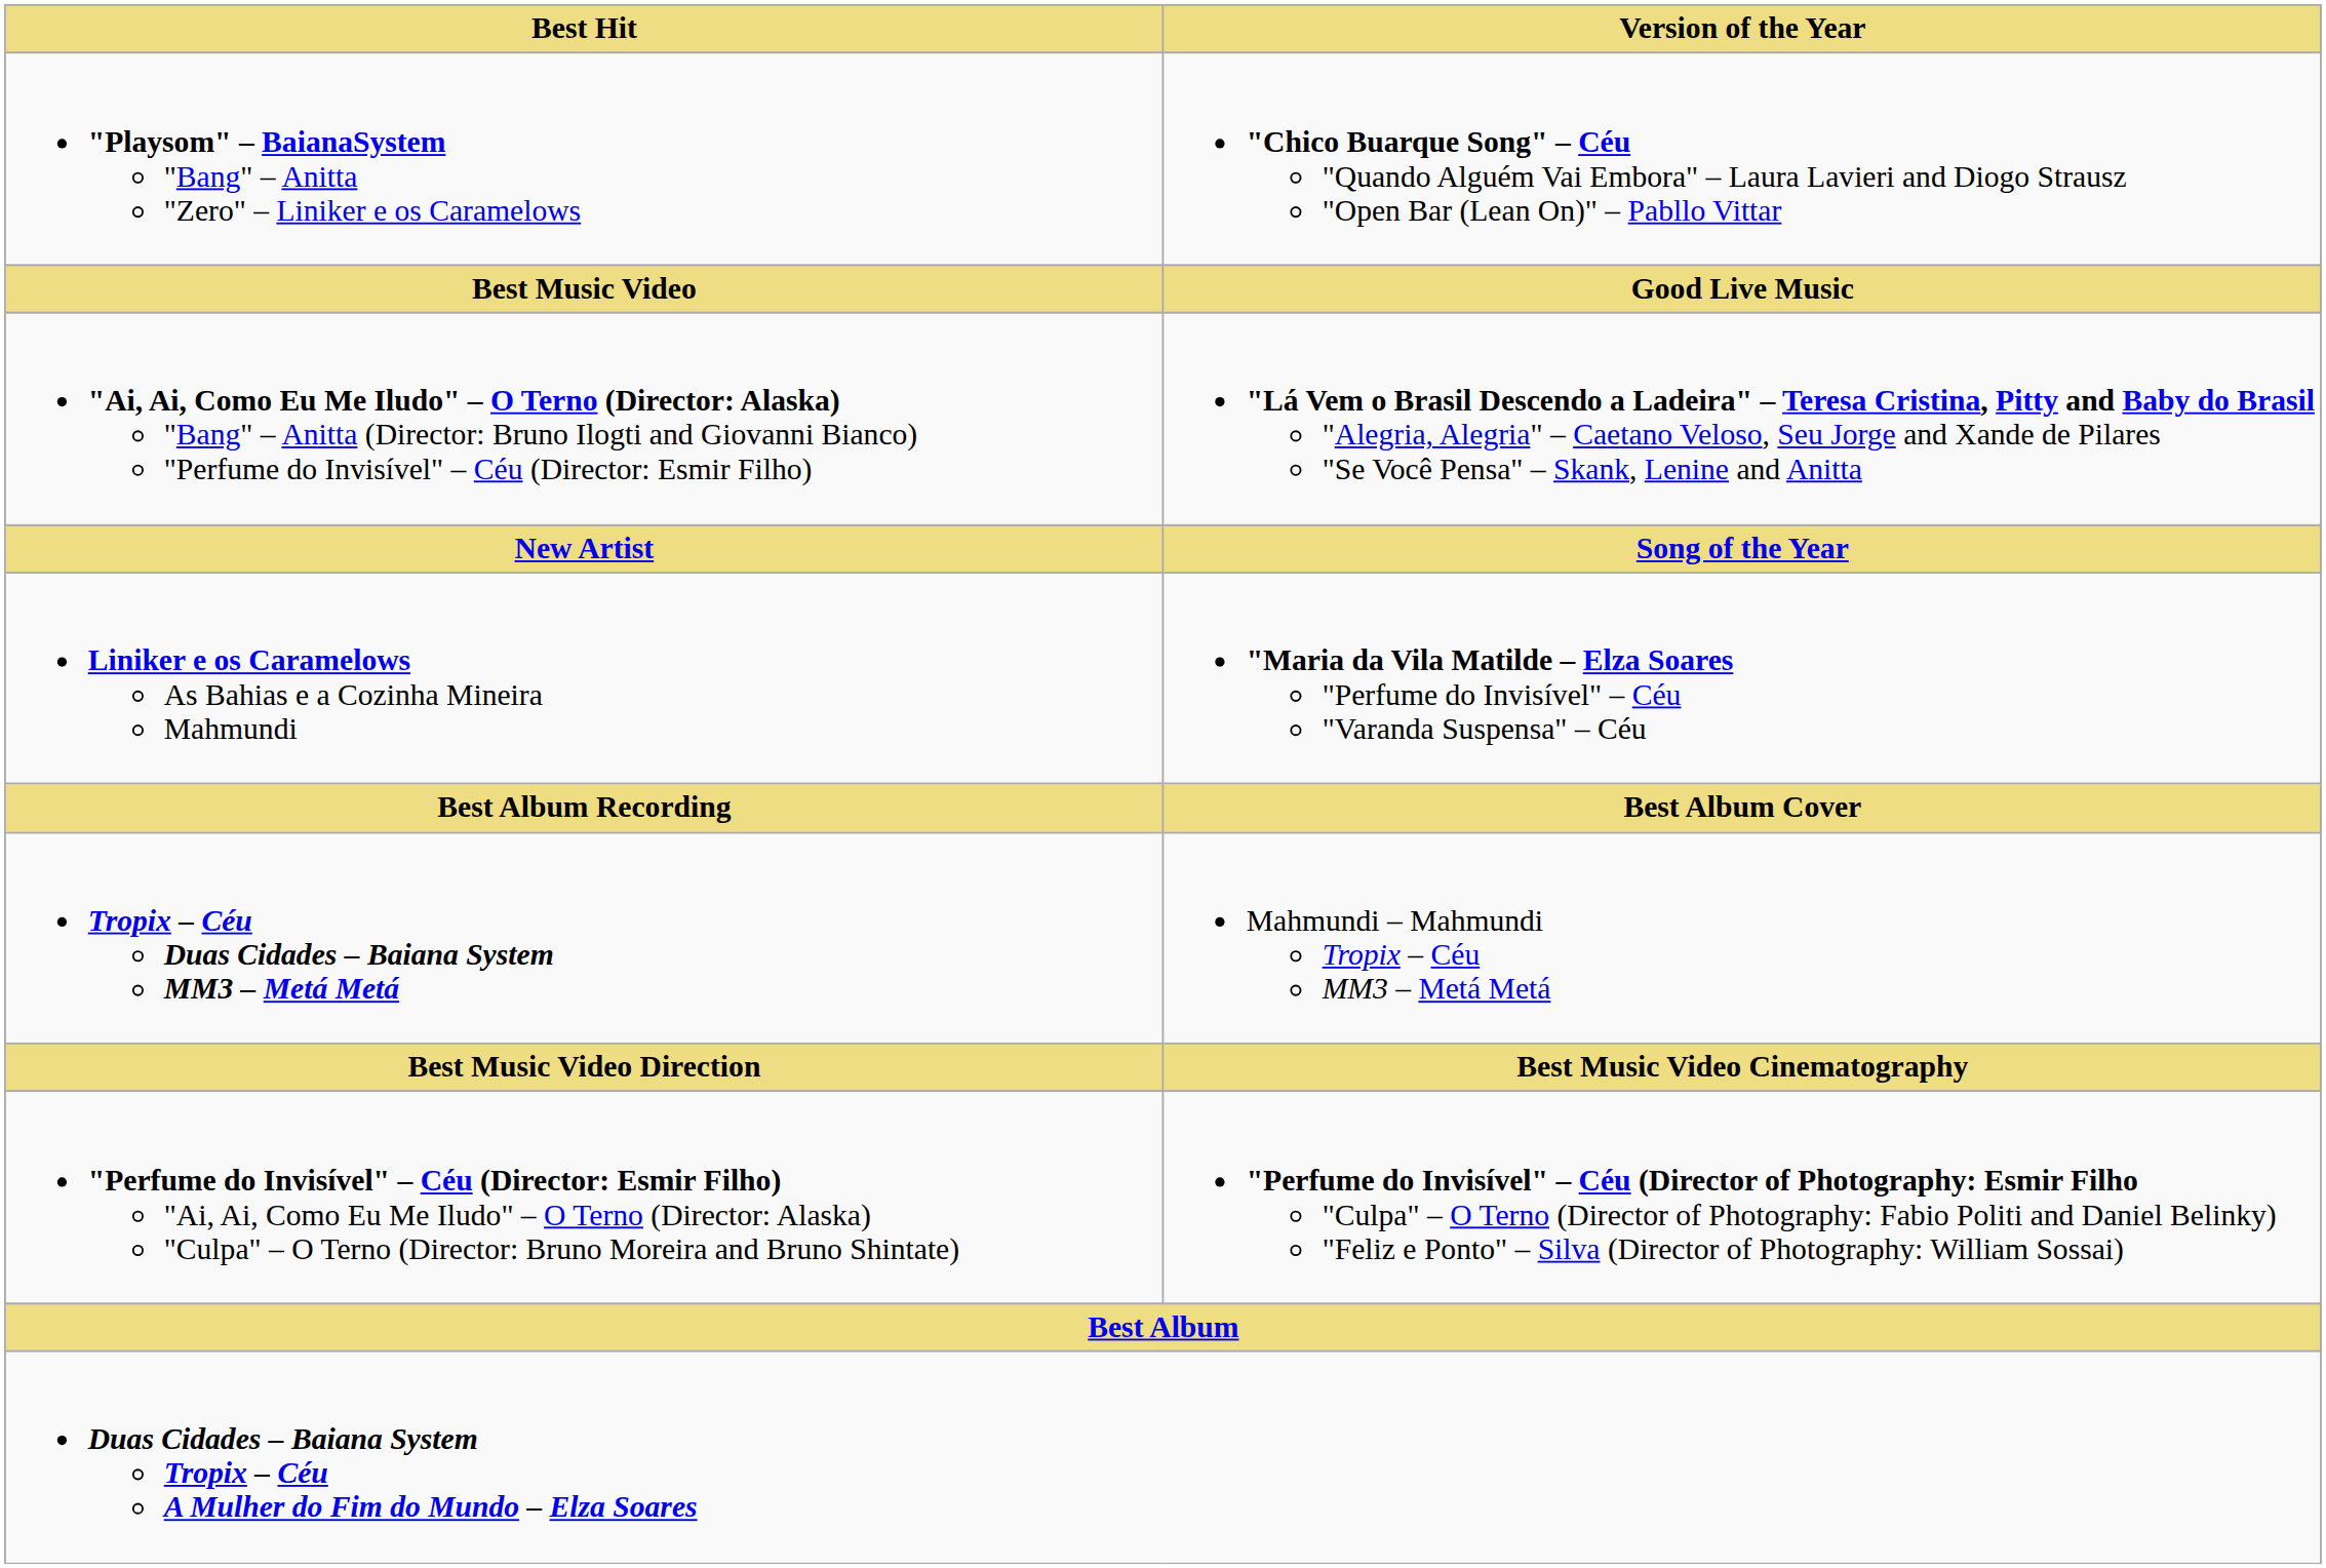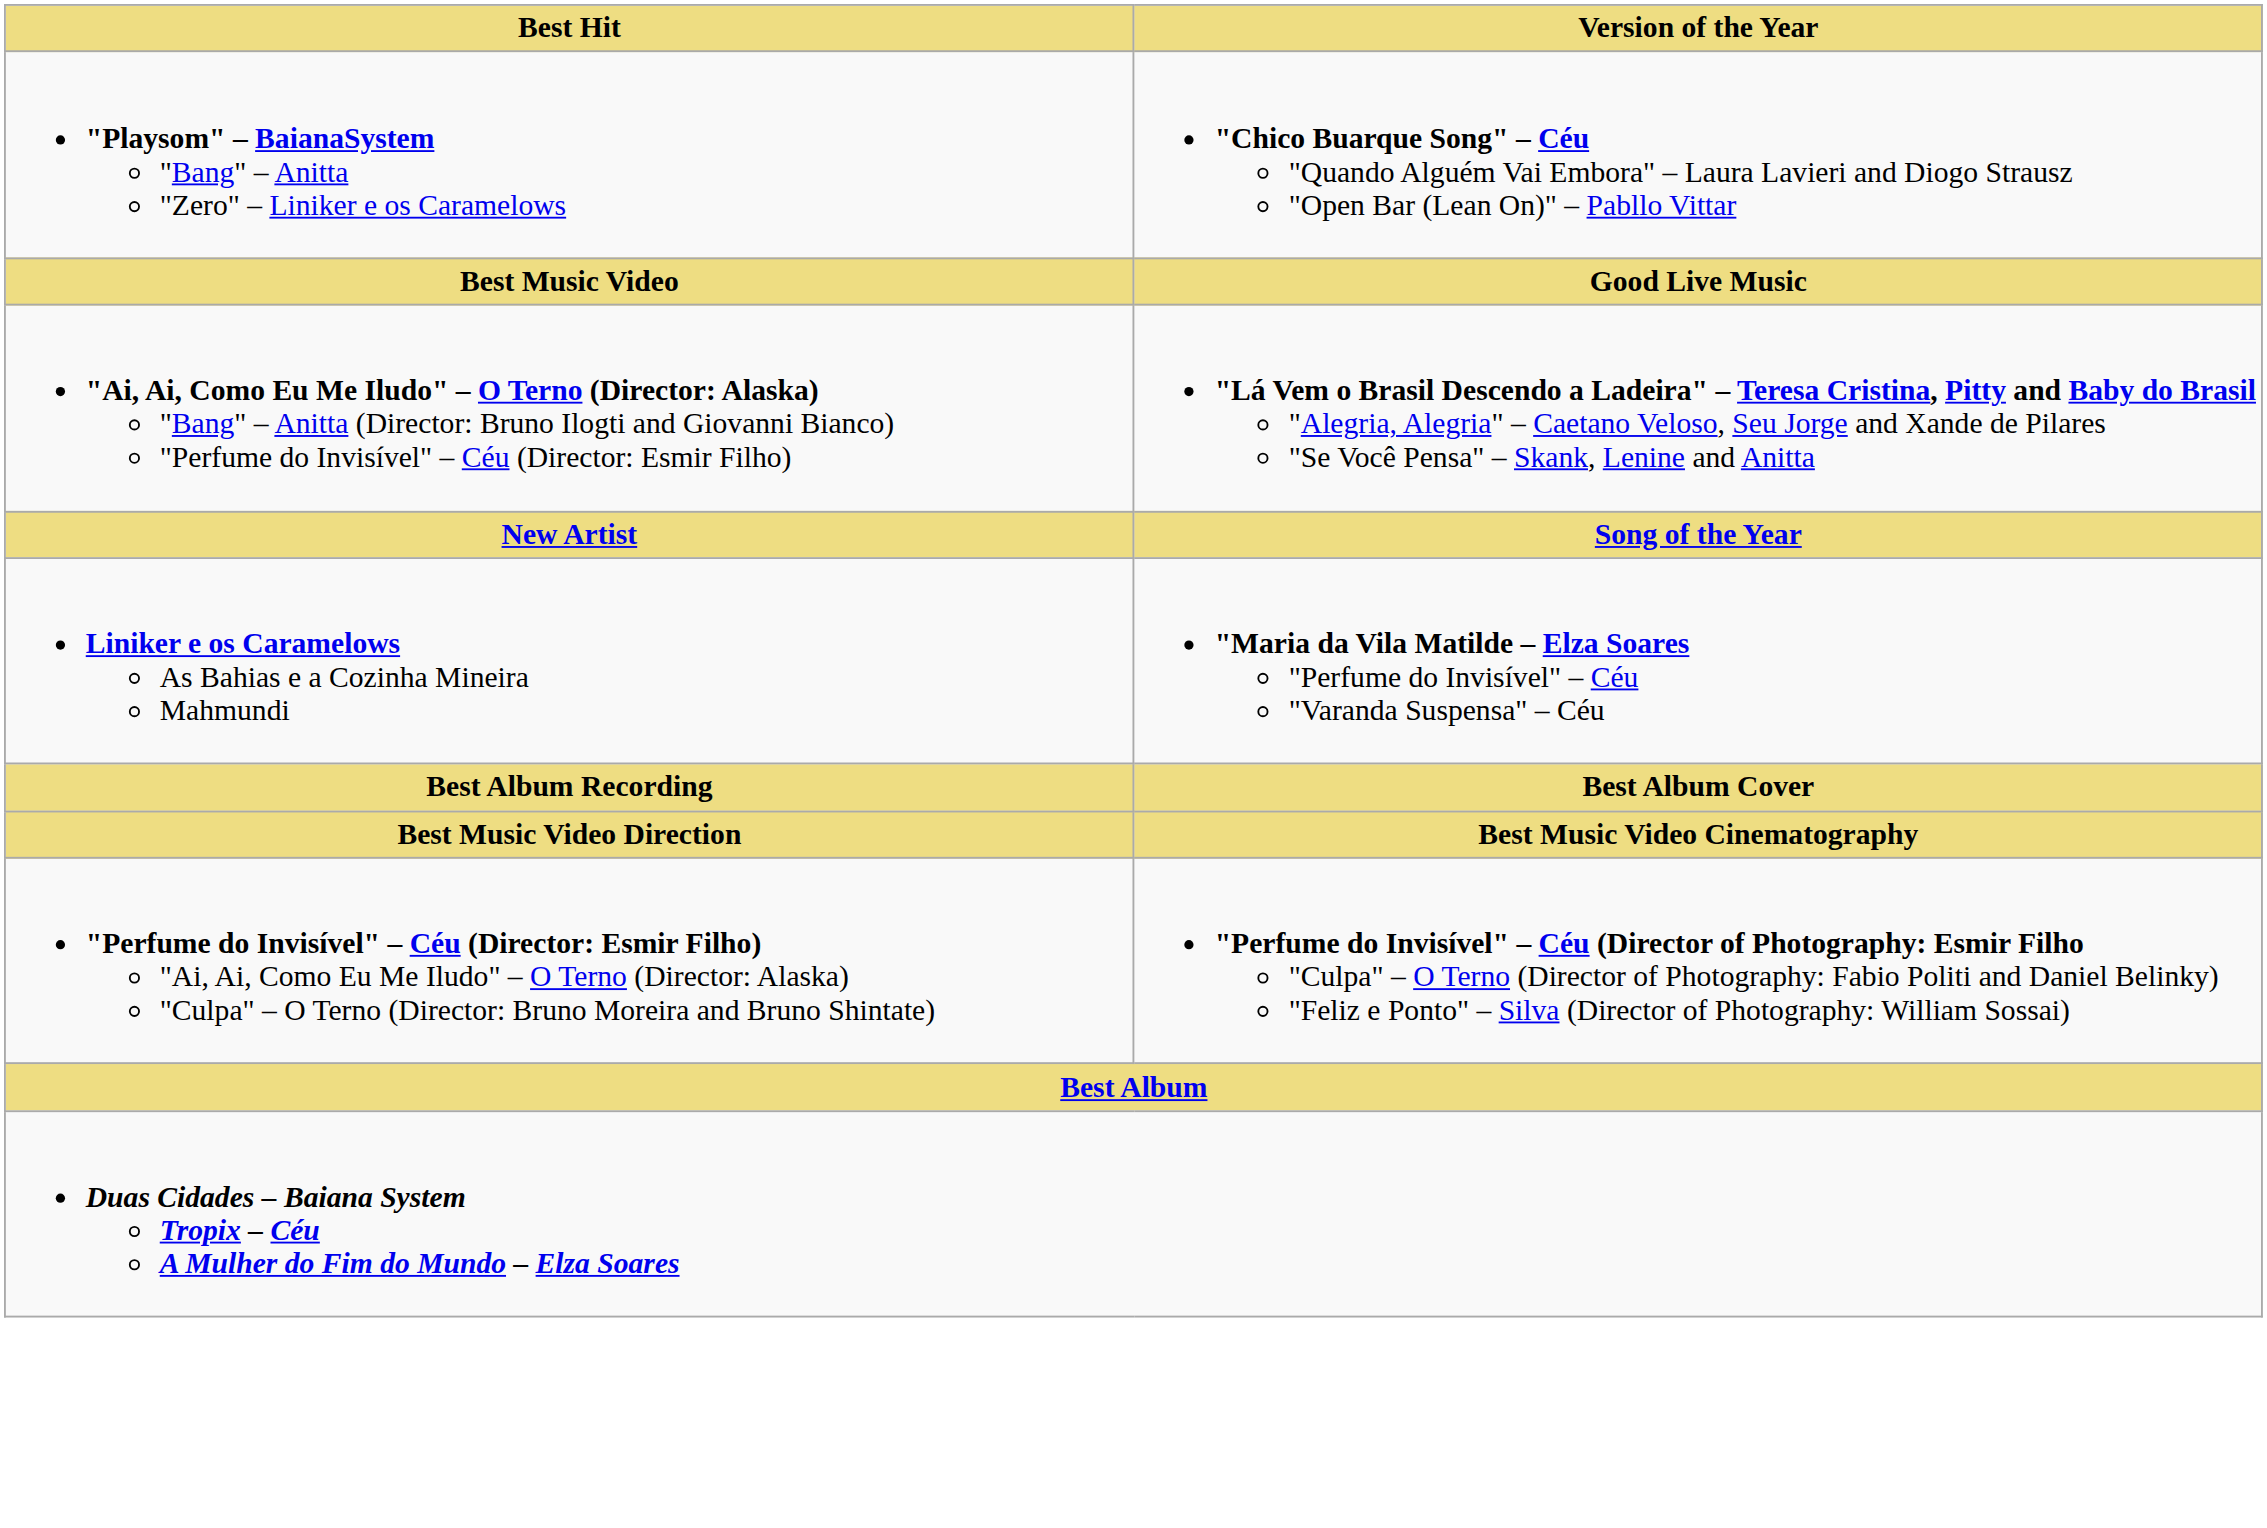 <table class=wikitable>
 <tr>
 <th style="background:#EEDD82;width:50%">Best Hit</th>
 <th style="background:#EEDD82;width:50%">Version of the Year</th>
 </tr>
 <tr>
 <td valign="top"><br><ul><li><strong>"Playsom" – <a href='#'>BaianaSystem</a></strong><ul><li>"<a href='#'>Bang</a>" – <a href='#'>Anitta</a></li><li>"Zero" – <a href='#'>Liniker e os Caramelows</a></li></ul></li></ul></td>
 <td valign="top"><br><ul><li><strong>"Chico Buarque Song" – <a href='#'>Céu</a></strong><ul><li>"Quando Alguém Vai Embora" – Laura Lavieri and Diogo Strausz</li><li>"Open Bar (Lean On)" – <a href='#'>Pabllo Vittar</a></li></ul></li></ul></td>
 </tr>
 <tr>
 <th style="background:#EEDD82;width:50%">Best Music Video</th>
 <th style="background:#EEDD82;width:50%">Good Live Music</th>
 </tr>
 <tr>
 <td valign="top"><br><ul><li><strong>"Ai, Ai, Como Eu Me Iludo" – <a href='#'>O Terno</a> (Director: Alaska)</strong><ul><li>"<a href='#'>Bang</a>" – <a href='#'>Anitta</a> (Director: Bruno Ilogti and Giovanni Bianco)</li><li>"Perfume do Invisível" – <a href='#'>Céu</a> (Director: Esmir Filho)</li></ul></li></ul></td>
 <td valign="top"><br><ul><li><strong>"Lá Vem o Brasil Descendo a Ladeira" – <a href='#'>Teresa Cristina</a>, <a href='#'>Pitty</a> and <a href='#'>Baby do Brasil</a></strong><ul><li>"<a href='#'>Alegria, Alegria</a>" – <a href='#'>Caetano Veloso</a>, <a href='#'>Seu Jorge</a> and Xande de Pilares</li><li>"Se Você Pensa" – <a href='#'>Skank</a>, <a href='#'>Lenine</a> and <a href='#'>Anitta</a></li></ul></li></ul></td>
 </tr>
 <tr>
 <th style="background:#EEDD82;width:50%"><a href='#'>New Artist</a></th>
 <th style="background:#EEDD82;width:50%"><a href='#'>Song of the Year</a></th>
 </tr>
 <tr>
 <td valign="top"><br><ul><li><strong><a href='#'>Liniker e os Caramelows</a></strong><ul><li>As Bahias e a Cozinha Mineira</li><li>Mahmundi</li></ul></li></ul></td>
 <td valign="top"><br><ul><li><strong>"Maria da Vila Matilde – <a href='#'>Elza Soares</a></strong><ul><li>"Perfume do Invisível" – <a href='#'>Céu</a></li><li>"Varanda Suspensa" – Céu</li></ul></li></ul></td>
 </tr>
 <tr>
 <th style="background:#EEDD82;width:50%">Best Album Recording</th>
 <th style="background:#EEDD82;width:50%">Best Album Cover</th>
 </tr>
 <tr>
-<td valign="top"><br><ul><li><strong><em><a href='#'>Tropix</a><em> – <a href='#'>Céu</a><strong><ul><li></em>Duas Cidades<em> – Baiana System</li><li></em>MM3<em> – <a href='#'>Metá Metá</a></li></ul></li></ul></td>
-<td valign="top"><br><ul><li></em></strong>Mahmundi</em> – Mahmundi</strong><ul><li><em><a href='#'>Tropix</a></em> – <a href='#'>Céu</a></li><li><em>MM3</em> – <a href='#'>Metá Metá</a></li></ul></li></ul></td>
-</tr>
-<tr>
 <th style="background:#EEDD82;width:50%">Best Music Video Direction</th>
 <th style="background:#EEDD82;width:50%">Best Music Video Cinematography</th>
 </tr>
 <tr>
 <td valign="top"><br><ul><li><strong>"Perfume do Invisível" – <a href='#'>Céu</a> (Director: Esmir Filho)</strong><ul><li>"Ai, Ai, Como Eu Me Iludo" – <a href='#'>O Terno</a> (Director: Alaska)</li><li>"Culpa" – O Terno (Director: Bruno Moreira and Bruno Shintate)</li></ul></li></ul></td>
 <td valign="top"><br><ul><li><strong>"Perfume do Invisível" – <a href='#'>Céu</a> (Director of Photography: Esmir Filho</strong><ul><li>"Culpa" – <a href='#'>O Terno</a> (Director of Photography: Fabio Politi and Daniel Belinky)</li><li>"Feliz e Ponto" – <a href='#'>Silva</a> (Director of Photography: William Sossai)</li></ul></li></ul></td>
 </tr>
 <tr>
 <th colspan="2" style="background:#EEDD82;width:50%"><a href='#'>Best Album</a></th>
 </tr>
 <tr>
 <td colspan="2" valign="top"><br><ul><li><strong><em>Duas Cidades<em> – Baiana System<strong><ul><li></em><a href='#'>Tropix</a><em> – <a href='#'>Céu</a></li><li></em><a href='#'>A Mulher do Fim do Mundo</a><em> – <a href='#'>Elza Soares</a></li></ul></li></ul></td>
 </tr>
 </table>
